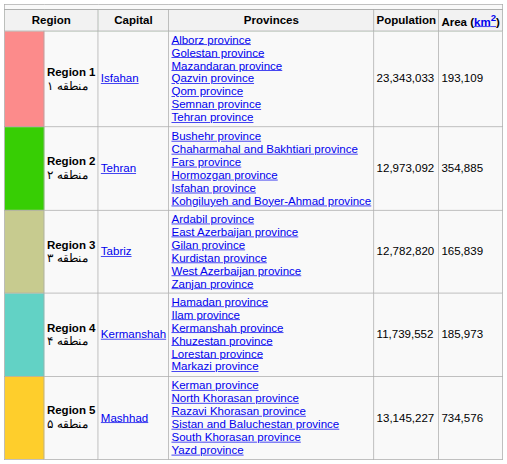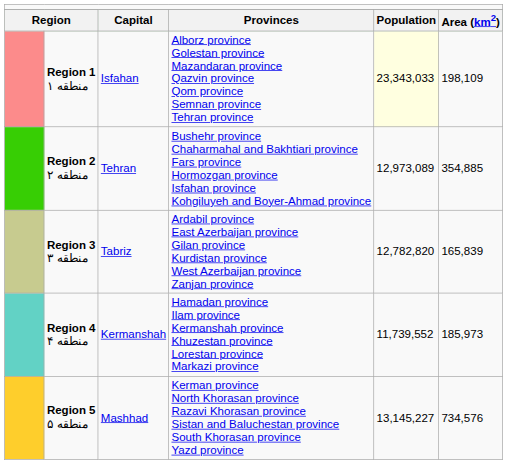 <table class="wikitable sortable">
 <tr>
 <td colspan="8"></td>
 </tr>
 <tr>
 </tr>
 <tr bgcolor=#ACE1AF>
 <th colspan="2">Region</th>
 <th>Capital</th>
 <th>Provinces</th>
 <th data-sort-type="number">Population</th>
 <th data-sort-type="number">Area (<a href='#'>km<sup>2</sup></a>)</th>
 </tr>
 <tr>
 <td style="background:#fc8b8b; width:3em;"></td>
 <td><strong>Region 1</strong><br>۱ منطقه</td>
 <td><a href='#'>Isfahan</a></td>
 <td><a href='#'>Alborz province</a><br><a href='#'>Golestan province</a><br><a href='#'>Mazandaran province</a><br><a href='#'>Qazvin province</a><br><a href='#'>Qom province</a><br><a href='#'>Semnan province</a><br><a href='#'>Tehran province</a></td>
-<td>23,343,033</td>
-<td>193,109</td>
+<td style="background: lightyellow;">23,343,033</td>
+<td>198,109</td>
 </tr>
 <tr>
 <td style="background:#37ce04; width:3em;"></td>
 <td><strong>Region 2</strong><br>۲ منطقه</td>
 <td><a href='#'>Tehran</a></td>
 <td><a href='#'>Bushehr province</a><br><a href='#'>Chaharmahal and Bakhtiari province</a><br><a href='#'>Fars province</a><br><a href='#'>Hormozgan province</a><br><a href='#'>Isfahan province</a><br><a href='#'>Kohgiluyeh and Boyer-Ahmad province</a></td>
-<td>12,973,092</td>
+<td>12,973,089</td>
 <td>354,885</td>
 </tr>
 <tr>
 <td style="background:#c7cb8f; width:3em;"></td>
 <td><strong>Region 3</strong><br>۳ منطقه</td>
 <td><a href='#'>Tabriz</a></td>
 <td><a href='#'>Ardabil province</a><br><a href='#'>East Azerbaijan province</a><br><a href='#'>Gilan province</a><br><a href='#'>Kurdistan province</a><br><a href='#'>West Azerbaijan province</a><br><a href='#'>Zanjan province</a></td>
 <td>12,782,820</td>
 <td>165,839</td>
 </tr>
 <tr>
 <td style="background:#62d2c5; width:3em;"></td>
 <td><strong>Region 4</strong><br>۴ منطقه</td>
 <td><a href='#'>Kermanshah</a></td>
 <td><a href='#'>Hamadan province</a><br><a href='#'>Ilam province</a><br><a href='#'>Kermanshah province</a><br><a href='#'>Khuzestan province</a><br><a href='#'>Lorestan province</a><br><a href='#'>Markazi province</a></td>
 <td>11,739,552</td>
 <td>185,973</td>
 </tr>
 <tr>
 <td style="background:#fece2c; width:3em;"></td>
 <td><strong>Region 5</strong><br>۵ منطقه</td>
 <td><a href='#'>Mashhad</a></td>
 <td><a href='#'>Kerman province</a><br><a href='#'>North Khorasan province</a><br><a href='#'>Razavi Khorasan province</a><br><a href='#'>Sistan and Baluchestan province</a><br><a href='#'>South Khorasan province</a><br><a href='#'>Yazd province</a></td>
 <td>13,145,227</td>
 <td>734,576</td>
 </tr>
 </table>
